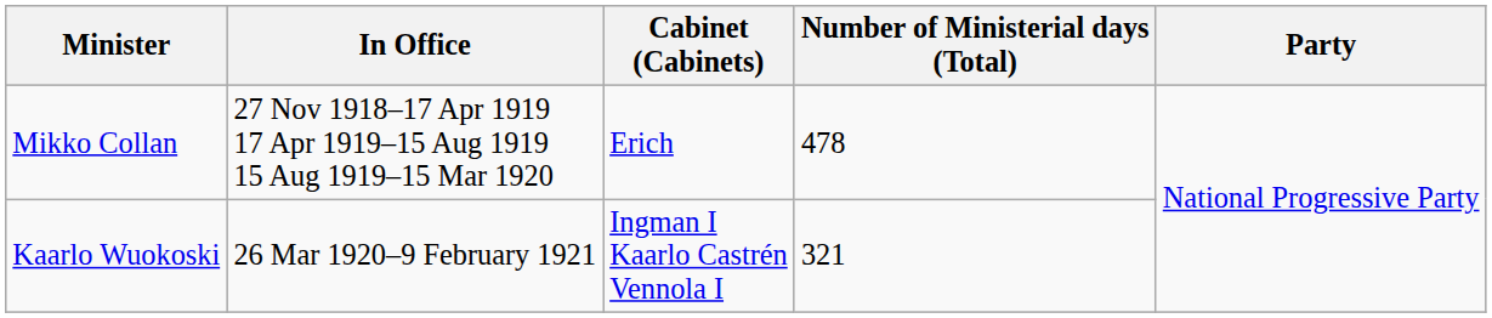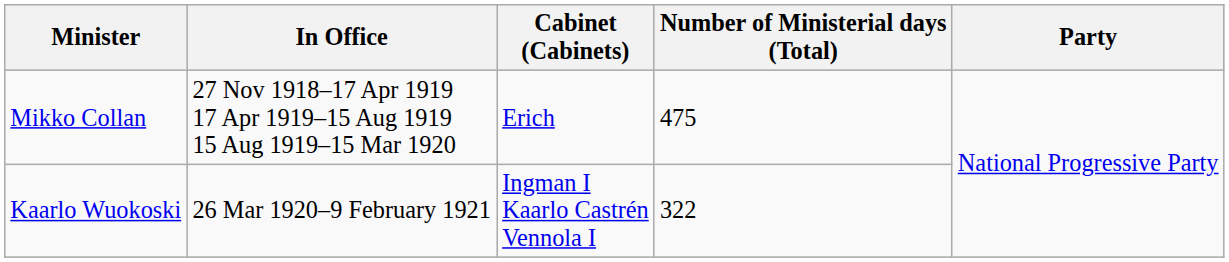 <table class="wikitable">
 <tr>
 <th>Minister</th>
 <th>In Office</th>
 <th>Cabinet<br>(Cabinets)</th>
 <th>Number of Ministerial days <br>(Total)</th>
 <th>Party</th>
 </tr>
 <tr>
 <td><a href='#'>Mikko Collan</a></td>
 <td>27 Nov 1918–17 Apr 1919<br>17 Apr 1919–15 Aug 1919<br>15 Aug 1919–15  Mar  1920</td>
 <td><a href='#'>Erich</a></td>
-<td>478</td>
+<td>475</td>
 <td rowspan=2><a href='#'>National Progressive Party</a></td>
 </tr>
 <tr>
 <td><a href='#'>Kaarlo Wuokoski</a></td>
 <td>26  Mar  1920–9  February 1921</td>
 <td><a href='#'>Ingman I</a><br><a href='#'>Kaarlo Castrén</a><br><a href='#'>Vennola I</a></td>
-<td>321</td>
+<td>322</td>
 </tr>
 </table>
